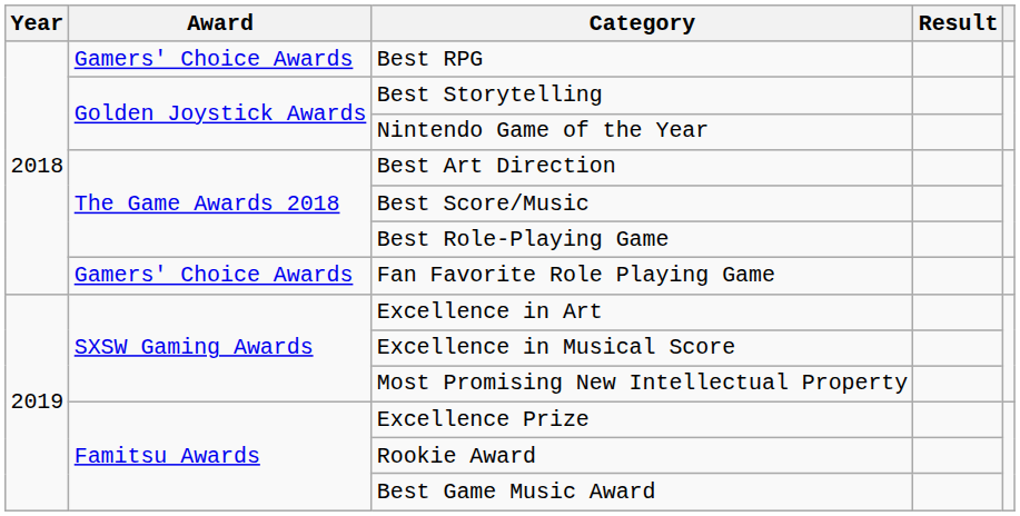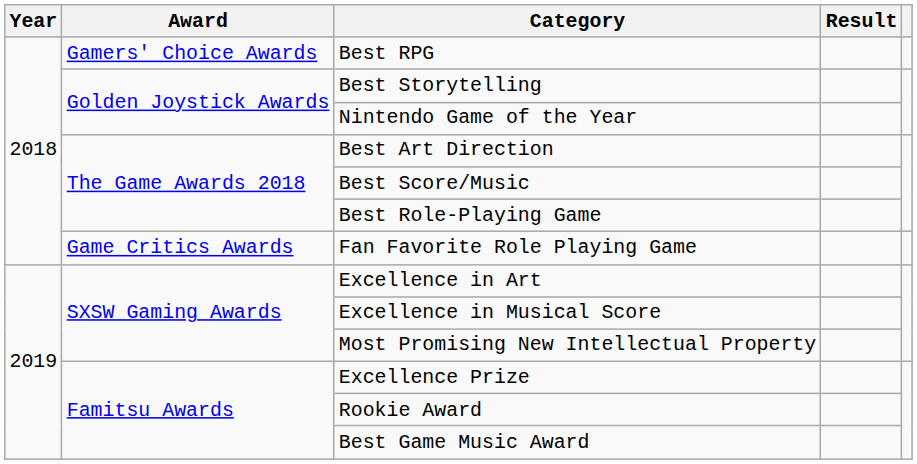 <table class="wikitable sortable">
 <tr>
 <th>Year</th>
 <th>Award</th>
 <th>Category</th>
 <th>Result</th>
 <th></th>
 </tr>
 <tr>
 <td rowspan="7" style="text-align:center;">2018</td>
 <td><a href='#'>Gamers' Choice Awards</a></td>
 <td>Best RPG</td>
 <td></td>
 <td style="text-align:center;"></td>
 </tr>
 <tr>
 <td rowspan="2"><a href='#'>Golden Joystick Awards</a></td>
 <td>Best Storytelling</td>
 <td></td>
 <td rowspan="2" style="text-align:center;"></td>
 </tr>
 <tr>
 <td>Nintendo Game of the Year</td>
 <td></td>
 </tr>
 <tr>
 <td rowspan="3"><a href='#'>The Game Awards 2018</a></td>
 <td>Best Art Direction</td>
 <td></td>
 <td rowspan="3" style="text-align:center;"></td>
 </tr>
 <tr>
 <td>Best Score/Music</td>
 <td></td>
 </tr>
 <tr>
 <td>Best Role-Playing Game</td>
 <td></td>
 </tr>
 <tr>
-<td><a href='#'>Gamers' Choice Awards</a></td>
+<td><a href='#'>Game Critics Awards</a></td>
 <td>Fan Favorite Role Playing Game</td>
 <td></td>
 <td style="text-align:center;"></td>
 </tr>
 <tr>
 <td rowspan="6">2019</td>
 <td rowspan="3"><a href='#'>SXSW Gaming Awards</a></td>
 <td>Excellence in Art</td>
 <td></td>
 <td rowspan="3" style="text-align:center;"></td>
 </tr>
 <tr>
 <td>Excellence in Musical Score</td>
 <td></td>
 </tr>
 <tr>
 <td>Most Promising New Intellectual Property</td>
 <td></td>
 </tr>
 <tr>
 <td rowspan="3"><a href='#'>Famitsu Awards</a></td>
 <td>Excellence Prize</td>
 <td></td>
 <td rowspan="3" style="text-align:center;"></td>
 </tr>
 <tr>
 <td>Rookie Award</td>
 <td></td>
 </tr>
 <tr>
 <td>Best Game Music Award</td>
 <td></td>
 </tr>
 </table>
